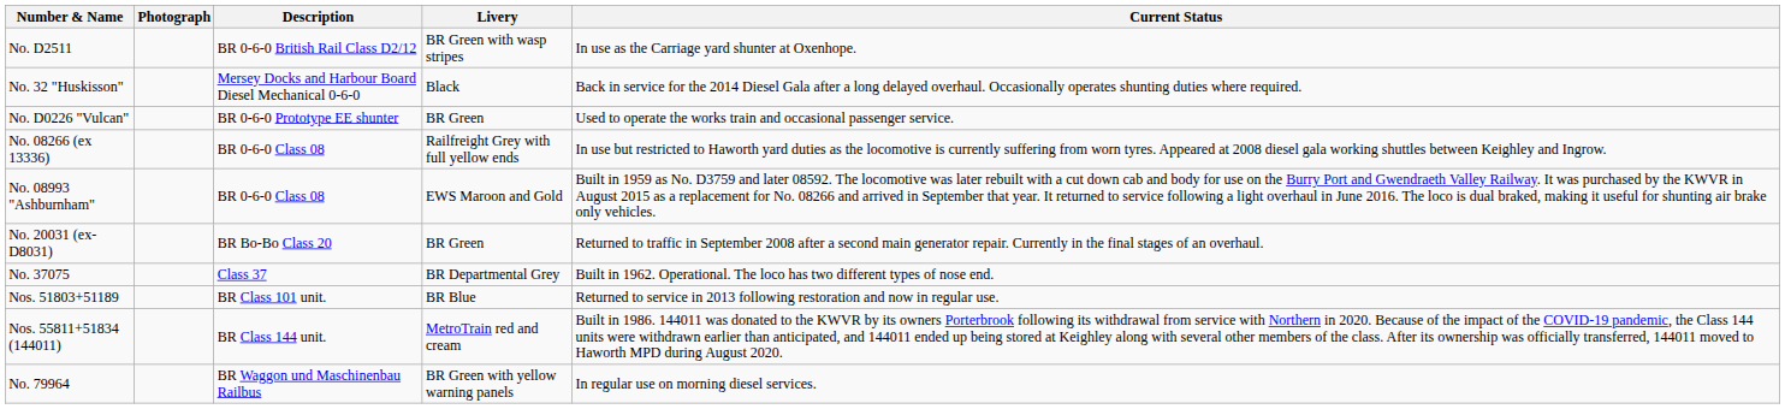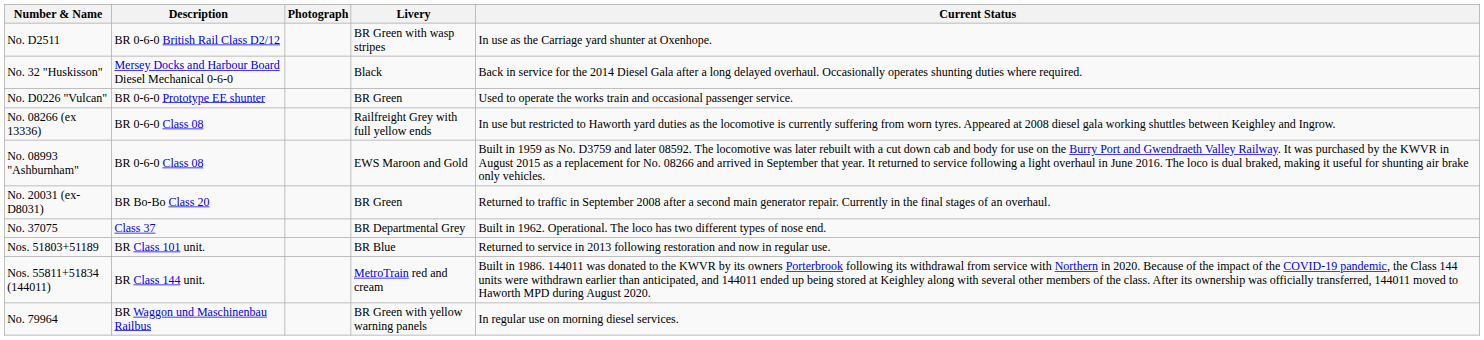 <table class="wikitable">
 <tr>
 <th>Number & Name</th>
+<th>Description</th>
 <th>Photograph</th>
-<th>Description</th>
 <th>Livery</th>
 <th>Current Status</th>
 </tr>
 <tr>
 <td>No. D2511</td>
+<td>BR 0-6-0 <a href='#'>British Rail Class D2/12</a></td>
 <td></td>
-<td>BR 0-6-0 <a href='#'>British Rail Class D2/12</a></td>
 <td>BR Green with wasp stripes</td>
 <td>In use as the Carriage yard shunter at Oxenhope.</td>
 </tr>
 <tr>
 <td>No. 32 "Huskisson"</td>
+<td><a href='#'>Mersey Docks and Harbour Board</a> Diesel Mechanical 0-6-0</td>
 <td></td>
-<td><a href='#'>Mersey Docks and Harbour Board</a> Diesel Mechanical 0-6-0</td>
 <td>Black</td>
 <td>Back in service for the 2014 Diesel Gala after a long delayed overhaul. Occasionally operates shunting duties where required.</td>
 </tr>
 <tr>
 <td>No. D0226 "Vulcan"</td>
+<td>BR 0-6-0 <a href='#'>Prototype EE shunter</a></td>
 <td></td>
-<td>BR 0-6-0 <a href='#'>Prototype EE shunter</a></td>
 <td>BR Green</td>
 <td>Used to operate the works train and occasional passenger service.</td>
 </tr>
 <tr>
 <td>No. 08266 (ex 13336)</td>
+<td>BR 0-6-0 <a href='#'>Class 08</a></td>
 <td></td>
-<td>BR 0-6-0 <a href='#'>Class 08</a></td>
 <td>Railfreight Grey with full yellow ends</td>
 <td>In use but restricted to Haworth yard duties as the locomotive is currently suffering from worn tyres. Appeared at 2008 diesel gala working shuttles between Keighley and Ingrow.</td>
 </tr>
 <tr>
 <td>No. 08993 "Ashburnham"</td>
+<td>BR 0-6-0 <a href='#'>Class 08</a></td>
 <td></td>
-<td>BR 0-6-0 <a href='#'>Class 08</a></td>
 <td>EWS Maroon and Gold</td>
 <td>Built in 1959 as No. D3759 and later 08592. The locomotive was later rebuilt with a cut down cab and body for use on the <a href='#'>Burry Port and Gwendraeth Valley Railway</a>. It was purchased by the KWVR in August 2015 as a replacement for No. 08266 and arrived in September that year. It returned to service following a light overhaul in June 2016. The loco is dual braked, making it useful for shunting air brake only vehicles.</td>
 </tr>
 <tr>
 <td>No. 20031 (ex-D8031)</td>
+<td>BR Bo-Bo <a href='#'>Class 20</a></td>
 <td></td>
-<td>BR Bo-Bo <a href='#'>Class 20</a></td>
 <td>BR Green</td>
 <td>Returned to traffic in September 2008 after a second main generator repair. Currently in the final stages of an overhaul.</td>
 </tr>
 <tr>
 <td>No. 37075</td>
+<td><a href='#'>Class 37</a></td>
 <td></td>
-<td><a href='#'>Class 37</a></td>
 <td>BR Departmental Grey</td>
 <td>Built in 1962. Operational. The loco has two different types of nose end.</td>
 </tr>
 <tr>
 <td>Nos. 51803+51189</td>
+<td>BR <a href='#'>Class 101</a> unit.</td>
 <td></td>
-<td>BR <a href='#'>Class 101</a> unit.</td>
 <td>BR Blue</td>
 <td>Returned to service in 2013 following restoration and now in regular use.</td>
 </tr>
 <tr>
 <td>Nos. 55811+51834 (144011)</td>
+<td>BR <a href='#'>Class 144</a> unit.</td>
 <td></td>
-<td>BR <a href='#'>Class 144</a> unit.</td>
 <td><a href='#'>MetroTrain</a> red and cream</td>
 <td>Built in 1986. 144011 was donated to the KWVR by its owners <a href='#'>Porterbrook</a> following its withdrawal from service with <a href='#'>Northern</a> in 2020. Because of the impact of the <a href='#'>COVID-19 pandemic</a>, the Class 144 units were withdrawn earlier than anticipated, and 144011 ended up being stored at Keighley along with several other members of the class. After its ownership was officially transferred, 144011 moved to Haworth MPD during August 2020.</td>
 </tr>
 <tr>
 <td>No. 79964</td>
+<td>BR <a href='#'>Waggon und Maschinenbau Railbus</a></td>
 <td></td>
-<td>BR <a href='#'>Waggon und Maschinenbau Railbus</a></td>
 <td>BR Green with yellow warning panels</td>
 <td>In regular use on morning diesel services.</td>
 </tr>
 </table>
